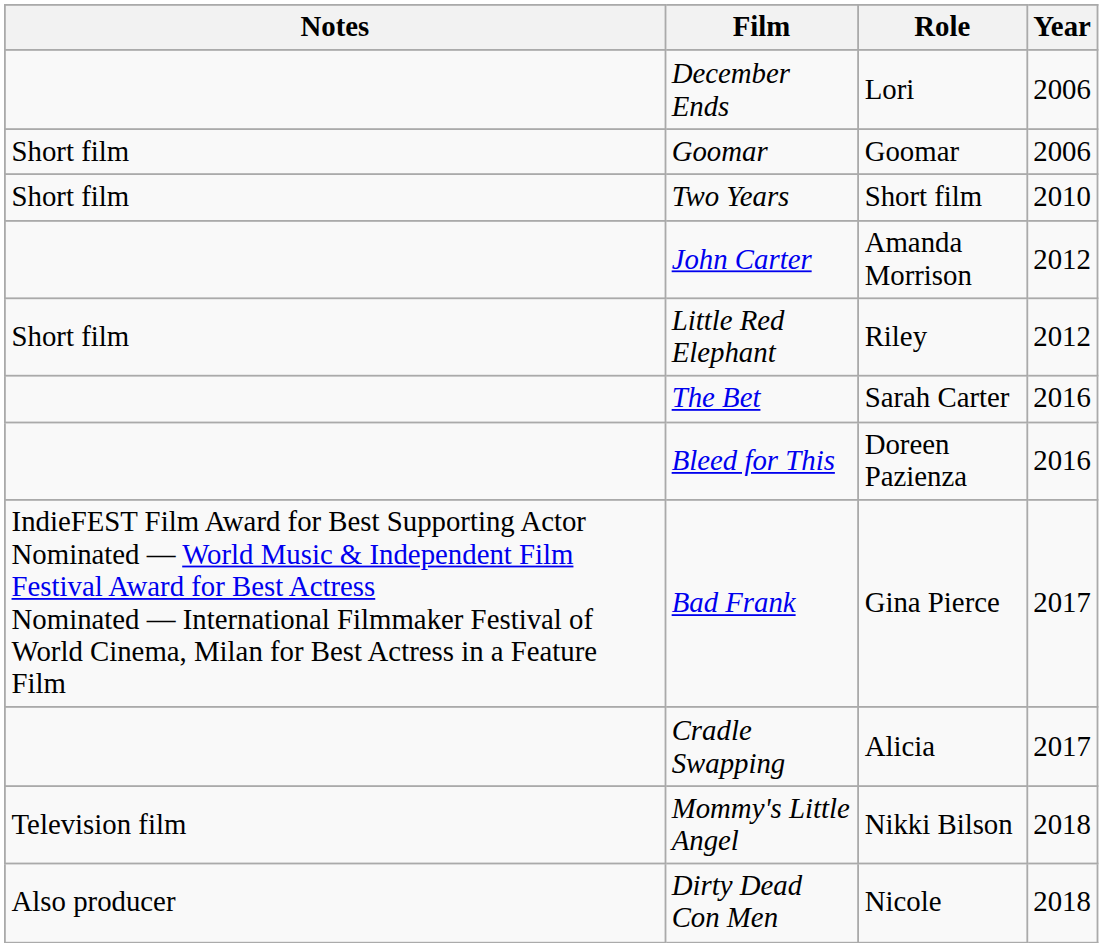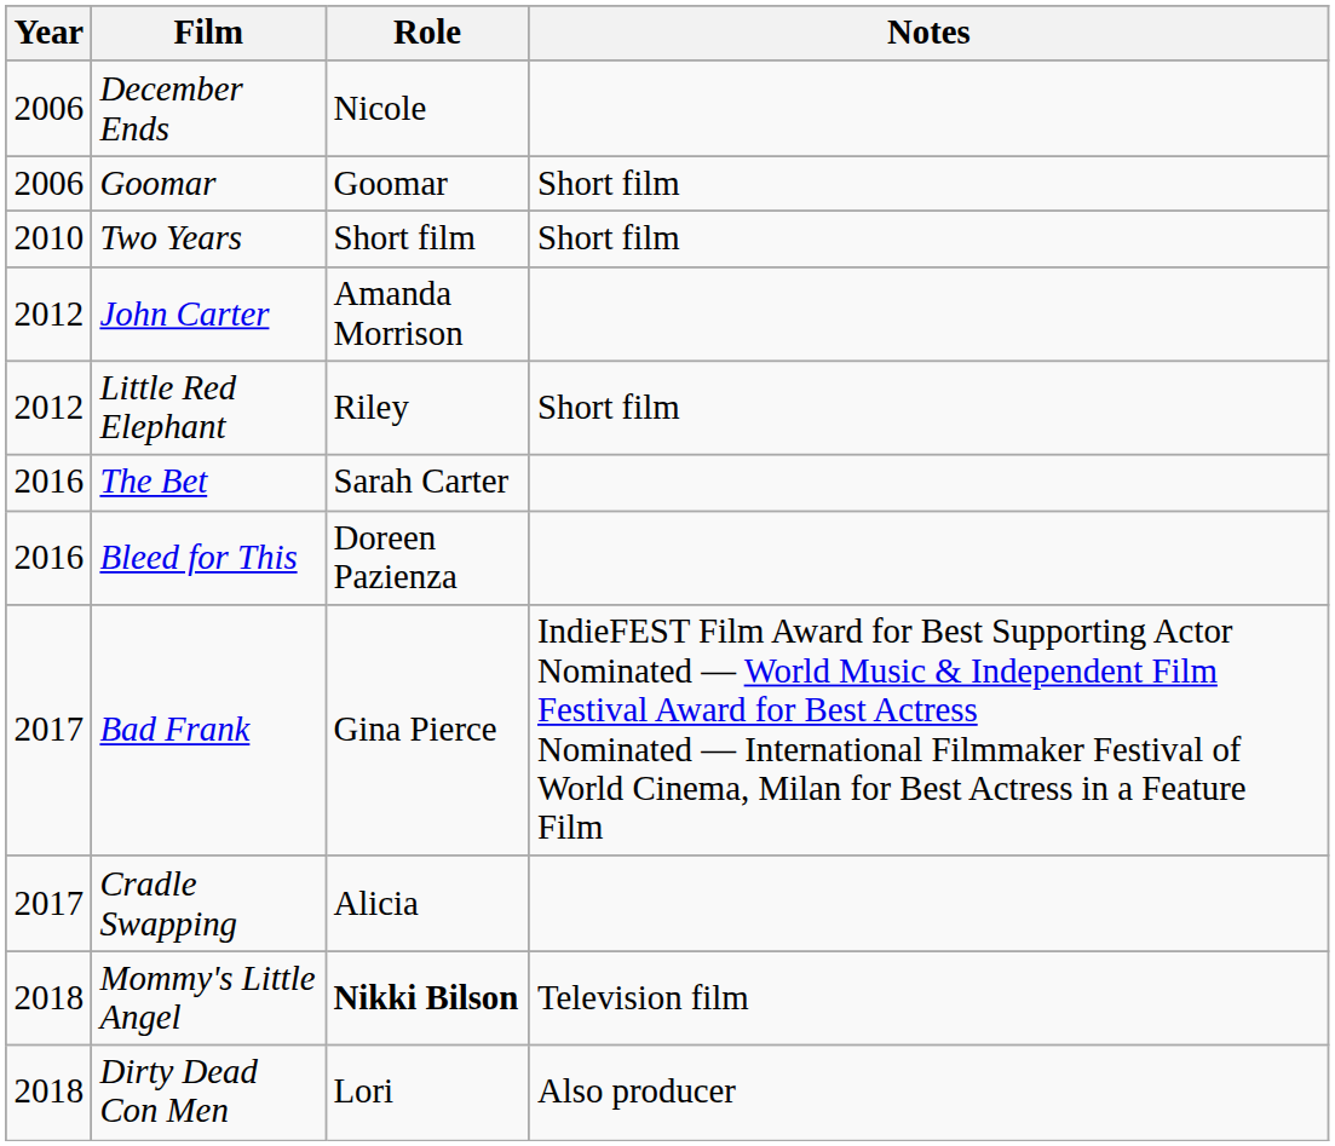 <table class="wikitable sortable">
 <tr>
-<th class="unsortable">Notes</th>
+<th>Year</th>
 <th>Film</th>
 <th>Role</th>
-<th>Year</th>
+<th class="unsortable">Notes</th>
 </tr>
 <tr>
+<td>2006</td>
+<td><em>December Ends</em></td>
+<td>Nicole</td>
 <td></td>
-<td><em>December Ends</em></td>
-<td>Lori</td>
-<td>2006</td>
 </tr>
 <tr>
-<td>Short film</td>
+<td>2006</td>
 <td><em>Goomar</em></td>
 <td>Goomar</td>
-<td>2006</td>
+<td>Short film</td>
 </tr>
 <tr>
-<td>Short film</td>
+<td>2010</td>
 <td><em>Two Years</em></td>
 <td>Short film</td>
-<td>2010</td>
+<td>Short film</td>
 </tr>
 <tr>
-<td></td>
+<td>2012</td>
 <td><em><a href='#'>John Carter</a></em></td>
 <td>Amanda Morrison</td>
-<td>2012</td>
+<td></td>
 </tr>
 <tr>
-<td>Short film</td>
+<td>2012</td>
 <td><em>Little Red Elephant </em></td>
 <td>Riley</td>
-<td>2012</td>
+<td>Short film</td>
 </tr>
 <tr>
-<td></td>
+<td>2016</td>
 <td><em><a href='#'>The Bet</a></em></td>
 <td>Sarah Carter</td>
-<td>2016</td>
+<td></td>
 </tr>
 <tr>
-<td></td>
+<td>2016</td>
 <td><em><a href='#'>Bleed for This</a></em></td>
 <td>Doreen Pazienza</td>
-<td>2016</td>
+<td></td>
 </tr>
 <tr>
-<td>IndieFEST Film Award for Best Supporting Actor<br>Nominated — <a href='#'>World Music & Independent Film Festival Award for Best Actress</a><br>Nominated — International Filmmaker Festival of World Cinema, Milan for Best Actress in a Feature Film</td>
+<td>2017</td>
 <td><em><a href='#'>Bad Frank</a></em></td>
 <td>Gina Pierce</td>
-<td>2017</td>
+<td>IndieFEST Film Award for Best Supporting Actor<br>Nominated — <a href='#'>World Music & Independent Film Festival Award for Best Actress</a><br>Nominated — International Filmmaker Festival of World Cinema, Milan for Best Actress in a Feature Film</td>
 </tr>
 <tr>
-<td></td>
+<td>2017</td>
 <td><em>Cradle Swapping</em></td>
 <td>Alicia</td>
-<td>2017</td>
+<td></td>
 </tr>
 <tr>
+<td>2018</td>
+<td><em>Mommy's Little Angel</em></td>
+<td><strong>Nikki Bilson</strong></td>
 <td>Television film</td>
-<td><em>Mommy's Little Angel</em></td>
-<td>Nikki Bilson</td>
-<td>2018</td>
 </tr>
 <tr>
+<td>2018</td>
+<td><em>Dirty Dead Con Men </em></td>
+<td>Lori</td>
 <td>Also producer</td>
-<td><em>Dirty Dead Con Men </em></td>
-<td>Nicole</td>
-<td>2018</td>
 </tr>
 </table>
